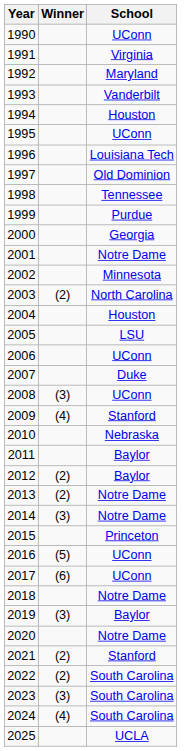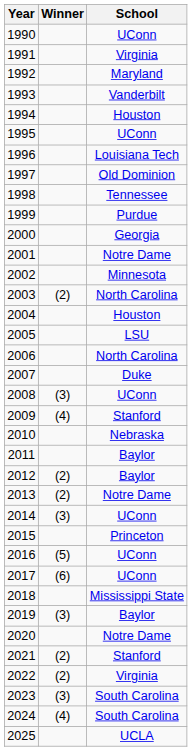 <table class="wikitable sortable" style="text-align:center;">
 <tr>
 <th>Year</th>
 <th>Winner</th>
 <th>School</th>
 </tr>
 <tr>
 <td>1990</td>
 <td></td>
 <td><a href='#'>UConn</a></td>
 </tr>
 <tr>
 <td>1991</td>
 <td></td>
 <td><a href='#'>Virginia</a></td>
 </tr>
 <tr>
 <td>1992</td>
 <td></td>
 <td><a href='#'>Maryland</a></td>
 </tr>
 <tr>
 <td>1993</td>
 <td></td>
 <td><a href='#'>Vanderbilt</a></td>
 </tr>
 <tr>
 <td>1994</td>
 <td></td>
 <td><a href='#'>Houston</a></td>
 </tr>
 <tr>
 <td>1995</td>
 <td></td>
 <td><a href='#'>UConn</a></td>
 </tr>
 <tr>
 <td>1996</td>
 <td></td>
 <td><a href='#'>Louisiana Tech</a></td>
 </tr>
 <tr>
 <td>1997</td>
 <td></td>
 <td><a href='#'>Old Dominion</a></td>
 </tr>
 <tr>
 <td>1998</td>
 <td></td>
 <td><a href='#'>Tennessee</a></td>
 </tr>
 <tr>
 <td>1999</td>
 <td></td>
 <td><a href='#'>Purdue</a></td>
 </tr>
 <tr>
 <td>2000</td>
 <td></td>
 <td><a href='#'>Georgia</a></td>
 </tr>
 <tr>
 <td>2001</td>
 <td></td>
 <td><a href='#'>Notre Dame</a></td>
 </tr>
 <tr>
 <td>2002</td>
 <td></td>
 <td><a href='#'>Minnesota</a></td>
 </tr>
 <tr>
 <td>2003</td>
 <td> (2)</td>
 <td><a href='#'>North Carolina</a></td>
 </tr>
 <tr>
 <td>2004</td>
 <td></td>
 <td><a href='#'>Houston</a></td>
 </tr>
 <tr>
 <td>2005</td>
 <td></td>
 <td><a href='#'>LSU</a></td>
 </tr>
 <tr>
 <td>2006</td>
 <td></td>
-<td><a href='#'>UConn</a></td>
+<td><a href='#'>North Carolina</a></td>
 </tr>
 <tr>
 <td>2007</td>
 <td></td>
 <td><a href='#'>Duke</a></td>
 </tr>
 <tr>
 <td>2008</td>
 <td> (3)</td>
 <td><a href='#'>UConn</a></td>
 </tr>
 <tr>
 <td>2009</td>
 <td> (4)</td>
 <td><a href='#'>Stanford</a></td>
 </tr>
 <tr>
 <td>2010</td>
 <td></td>
 <td><a href='#'>Nebraska</a></td>
 </tr>
 <tr>
 <td>2011</td>
 <td></td>
 <td><a href='#'>Baylor</a></td>
 </tr>
 <tr>
 <td>2012</td>
 <td> (2)</td>
 <td><a href='#'>Baylor</a></td>
 </tr>
 <tr>
 <td>2013</td>
 <td> (2)</td>
 <td><a href='#'>Notre Dame</a></td>
 </tr>
 <tr>
 <td>2014</td>
 <td> (3)</td>
-<td><a href='#'>Notre Dame</a></td>
+<td><a href='#'>UConn</a></td>
 </tr>
 <tr>
 <td>2015</td>
 <td></td>
 <td><a href='#'>Princeton</a></td>
 </tr>
 <tr>
 <td>2016</td>
 <td> (5)</td>
 <td><a href='#'>UConn</a></td>
 </tr>
 <tr>
 <td>2017</td>
 <td> (6)</td>
 <td><a href='#'>UConn</a></td>
 </tr>
 <tr>
 <td>2018</td>
 <td></td>
-<td><a href='#'>Notre Dame</a></td>
+<td><a href='#'>Mississippi State</a></td>
 </tr>
 <tr>
 <td>2019</td>
 <td> (3)</td>
 <td><a href='#'>Baylor</a></td>
 </tr>
 <tr>
 <td>2020</td>
 <td></td>
 <td><a href='#'>Notre Dame</a></td>
 </tr>
 <tr>
 <td>2021</td>
 <td> (2)</td>
 <td><a href='#'>Stanford</a></td>
 </tr>
 <tr>
 <td>2022</td>
 <td> (2)</td>
-<td><a href='#'>South Carolina</a></td>
+<td><a href='#'>Virginia</a></td>
 </tr>
 <tr>
 <td>2023</td>
 <td> (3)</td>
 <td><a href='#'>South Carolina</a></td>
 </tr>
 <tr>
 <td>2024</td>
 <td> (4)</td>
 <td><a href='#'>South Carolina</a></td>
 </tr>
 <tr>
 <td>2025</td>
 <td></td>
 <td><a href='#'>UCLA</a></td>
 </tr>
 </table>
